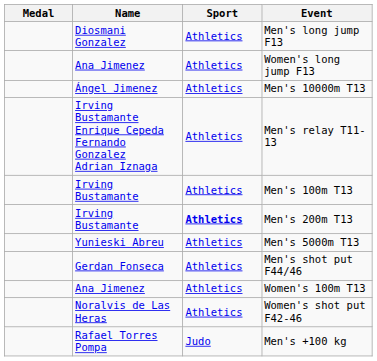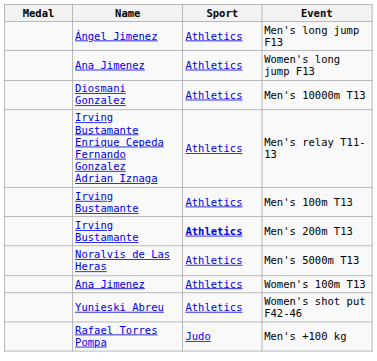 <table class="wikitable">
 <tr>
 <th style="width:6em">Medal</th>
 <th style="width:10em">Name</th>
 <th style="width:7em">Sport</th>
 <th style="width:10em">Event</th>
 </tr>
 <tr>
 <td></td>
-<td><a href='#'>Diosmani Gonzalez</a></td>
+<td><a href='#'>Ángel Jimenez</a></td>
 <td><a href='#'>Athletics</a></td>
 <td>Men's long jump F13</td>
 </tr>
 <tr>
 <td></td>
 <td><a href='#'>Ana Jimenez</a></td>
 <td><a href='#'>Athletics</a></td>
 <td>Women's long jump F13</td>
 </tr>
 <tr>
 <td></td>
-<td><a href='#'>Ángel Jimenez</a></td>
+<td><a href='#'>Diosmani Gonzalez</a></td>
 <td><a href='#'>Athletics</a></td>
 <td>Men's 10000m T13</td>
 </tr>
 <tr>
 <td></td>
 <td><a href='#'>Irving Bustamante</a><br> <a href='#'>Enrique Cepeda</a><br> <a href='#'>Fernando Gonzalez</a><br> <a href='#'>Adrian Iznaga</a></td>
 <td><a href='#'>Athletics</a></td>
 <td>Men's  relay T11-13</td>
 </tr>
 <tr>
 <td></td>
 <td><a href='#'>Irving Bustamante</a></td>
 <td><a href='#'>Athletics</a></td>
 <td>Men's 100m T13</td>
 </tr>
 <tr>
 <td></td>
 <td><a href='#'>Irving Bustamante</a></td>
 <td><strong><a href='#'>Athletics</a></strong></td>
 <td>Men's 200m T13</td>
 </tr>
 <tr>
 <td></td>
-<td><a href='#'>Yunieski Abreu</a></td>
+<td><a href='#'>Noralvis de Las Heras</a></td>
 <td><a href='#'>Athletics</a></td>
 <td>Men's 5000m T13</td>
-</tr>
-<tr>
-<td></td>
-<td><a href='#'>Gerdan Fonseca</a></td>
-<td><a href='#'>Athletics</a></td>
-<td>Men's shot put F44/46</td>
 </tr>
 <tr>
 <td></td>
 <td><a href='#'>Ana Jimenez</a></td>
 <td><a href='#'>Athletics</a></td>
 <td>Women's 100m T13</td>
 </tr>
 <tr>
 <td></td>
-<td><a href='#'>Noralvis de Las Heras</a></td>
+<td><a href='#'>Yunieski Abreu</a></td>
 <td><a href='#'>Athletics</a></td>
 <td>Women's shot put F42-46</td>
 </tr>
 <tr>
 <td></td>
 <td><a href='#'>Rafael Torres Pompa</a></td>
 <td><a href='#'>Judo</a></td>
 <td>Men's +100 kg</td>
 </tr>
 </table>
